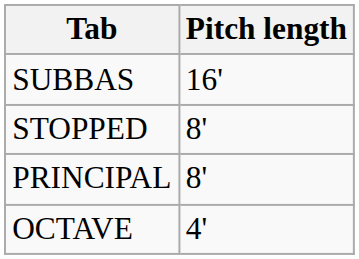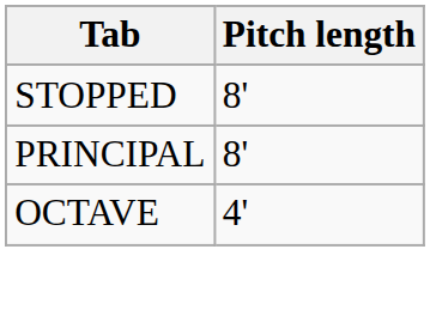 <table class="wikitable" style="text-align:left">
 <tr>
 <th>Tab</th>
 <th>Pitch length</th>
-</tr>
-<tr>
-<td>SUBBAS</td>
-<td>16'</td>
 </tr>
 <tr>
 <td>STOPPED</td>
 <td>8'</td>
 </tr>
 <tr>
 <td>PRINCIPAL</td>
 <td>8'</td>
 </tr>
 <tr>
 <td>OCTAVE</td>
 <td>4'</td>
 </tr>
 </table>
